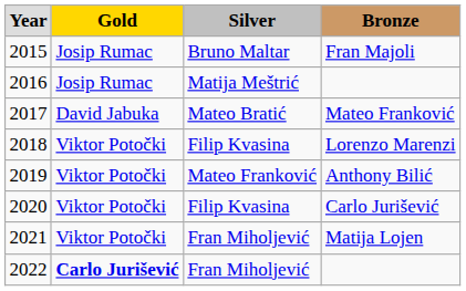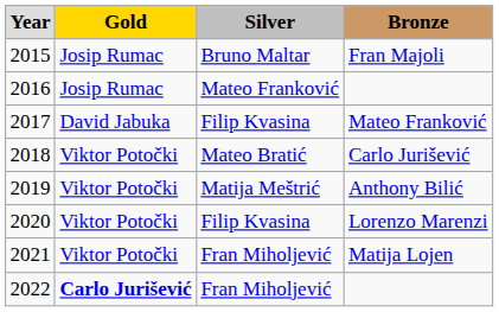 <table class="wikitable sortable" style="font-size:95%">
 <tr style="text-align:center; background:#e4e4e4; font-weight:bold;">
 <td style="background:#ddd; ">Year</td>
 <td style="background:gold; ">Gold</td>
 <td style="background:silver; ">Silver</td>
 <td style="background:#c96; ">Bronze</td>
 </tr>
 <tr>
 <td>2015</td>
 <td><a href='#'>Josip Rumac</a></td>
 <td><a href='#'>Bruno Maltar</a></td>
 <td><a href='#'>Fran Majoli</a></td>
 </tr>
 <tr>
 <td>2016</td>
 <td><a href='#'>Josip Rumac</a></td>
-<td><a href='#'>Matija Meštrić</a></td>
+<td><a href='#'>Mateo Franković</a></td>
 <td></td>
 </tr>
 <tr>
 <td>2017</td>
 <td><a href='#'>David Jabuka</a></td>
-<td><a href='#'>Mateo Bratić</a></td>
+<td><a href='#'>Filip Kvasina</a></td>
 <td><a href='#'>Mateo Franković</a></td>
 </tr>
 <tr>
 <td>2018</td>
 <td><a href='#'>Viktor Potočki</a></td>
-<td><a href='#'>Filip Kvasina</a></td>
-<td><a href='#'>Lorenzo Marenzi</a></td>
+<td><a href='#'>Mateo Bratić</a></td>
+<td><a href='#'>Carlo Jurišević</a></td>
 </tr>
 <tr>
 <td>2019</td>
 <td><a href='#'>Viktor Potočki</a></td>
-<td><a href='#'>Mateo Franković</a></td>
+<td><a href='#'>Matija Meštrić</a></td>
 <td><a href='#'>Anthony Bilić</a></td>
 </tr>
 <tr>
 <td>2020</td>
 <td><a href='#'>Viktor Potočki</a></td>
 <td><a href='#'>Filip Kvasina</a></td>
-<td><a href='#'>Carlo Jurišević</a></td>
+<td><a href='#'>Lorenzo Marenzi</a></td>
 </tr>
 <tr>
 <td>2021</td>
 <td><a href='#'>Viktor Potočki</a></td>
 <td><a href='#'>Fran Miholjević</a></td>
 <td><a href='#'>Matija Lojen</a></td>
 </tr>
 <tr>
 <td>2022</td>
 <td><strong><a href='#'>Carlo Jurišević</a></strong></td>
 <td><a href='#'>Fran Miholjević</a></td>
 <td></td>
 </tr>
 </table>
